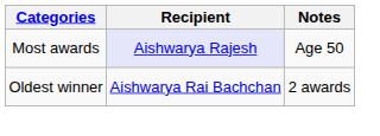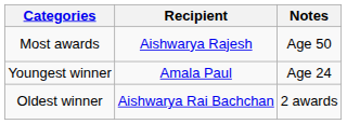 <table class="wikitable" style="text-align: center">
 <tr>
 <th><strong><a href='#'>Categories</a></strong></th>
 <th>Recipient</th>
 <th>Notes</th>
 </tr>
 <tr style="height:2.5em;">
 <td>Most awards</td>
-<td style="background: lavender;"><a href='#'>Aishwarya Rajesh</a></td>
+<td><a href='#'>Aishwarya Rajesh</a></td>
 <td>Age 50</td>
+</tr>
+<tr>
+<td>Youngest winner</td>
+<td><a href='#'>Amala Paul</a></td>
+<td>Age 24</td>
 </tr>
 <tr style="height:2.5em;">
 <td>Oldest winner</td>
 <td><a href='#'>Aishwarya Rai Bachchan</a></td>
 <td>2 awards</td>
 </tr>
 </table>
